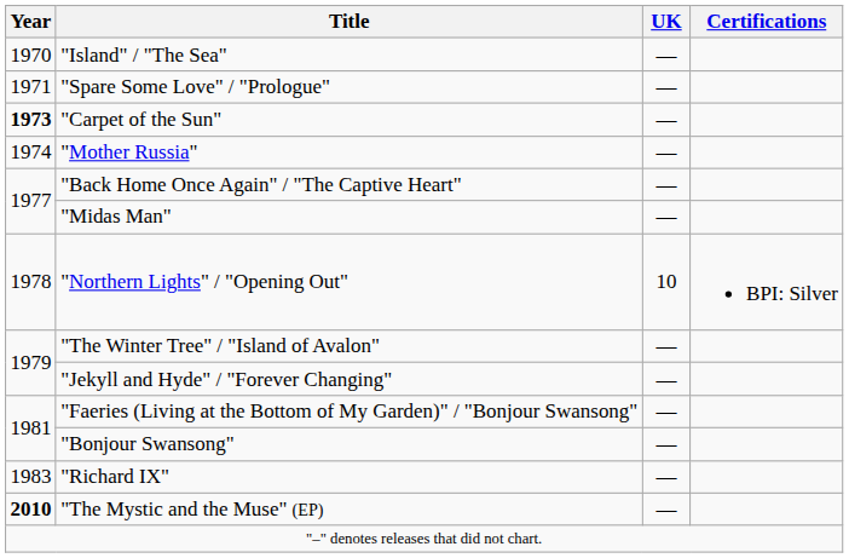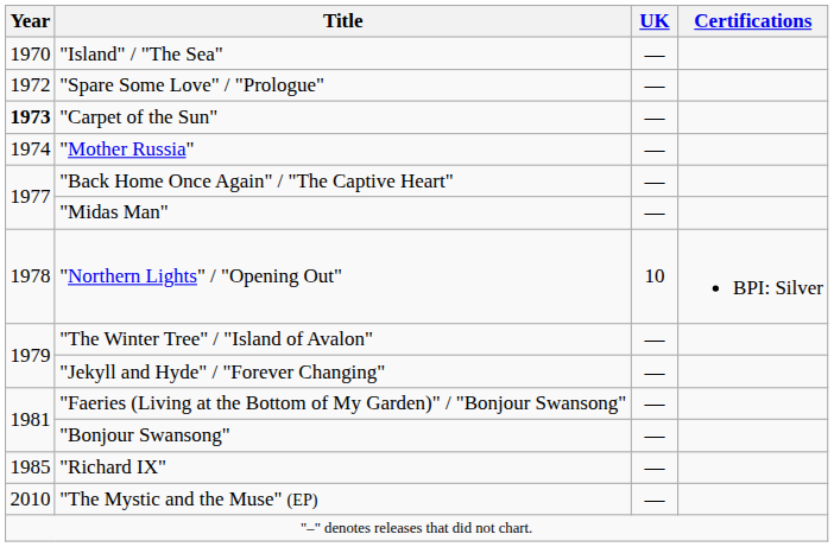 <table class="wikitable">
 <tr>
 <th>Year</th>
 <th>Title</th>
 <th style="width:30px;"><a href='#'>UK</a><br></th>
 <th><a href='#'>Certifications</a></th>
 </tr>
 <tr>
 <td rowspan="1">1970</td>
 <td>"Island" / "The Sea"</td>
 <td align=center>―</td>
 <td></td>
 </tr>
 <tr>
-<td rowspan="1">1971</td>
+<td rowspan="1">1972</td>
 <td>"Spare Some Love" / "Prologue"</td>
 <td align=center>―</td>
 <td></td>
 </tr>
 <tr>
 <td rowspan="1"><strong>1973</strong></td>
 <td>"Carpet of the Sun"</td>
 <td align=center>―</td>
 <td></td>
 </tr>
 <tr>
 <td rowspan="1">1974</td>
 <td>"<a href='#'>Mother Russia</a>"</td>
 <td align=center>―</td>
 <td></td>
 </tr>
 <tr>
 <td rowspan="2">1977</td>
 <td>"Back Home Once Again" / "The Captive Heart"</td>
 <td align=center>―</td>
 <td></td>
 </tr>
 <tr>
 <td>"Midas Man"</td>
 <td align=center>―</td>
 <td></td>
 </tr>
 <tr>
 <td rowspan="1">1978</td>
 <td>"<a href='#'>Northern Lights</a>" / "Opening Out"</td>
 <td align=center>10</td>
 <td><br><ul><li>BPI: Silver</li></ul></td>
 </tr>
 <tr>
 <td rowspan="2">1979</td>
 <td>"The Winter Tree" / "Island of Avalon"</td>
 <td align=center>―</td>
 <td></td>
 </tr>
 <tr>
 <td>"Jekyll and Hyde" / "Forever Changing"</td>
 <td align=center>―</td>
 <td></td>
 </tr>
 <tr>
 <td rowspan="2">1981</td>
 <td>"Faeries (Living at the Bottom of My Garden)" / "Bonjour Swansong"</td>
 <td align=center>―</td>
 <td></td>
 </tr>
 <tr>
 <td>"Bonjour Swansong"</td>
 <td align=center>―</td>
 <td></td>
 </tr>
 <tr>
-<td rowspan="1">1983</td>
+<td rowspan="1">1985</td>
 <td>"Richard IX"</td>
 <td align=center>―</td>
 <td></td>
 </tr>
 <tr>
-<td rowspan="1"><strong>2010</strong></td>
+<td rowspan="1">2010</td>
 <td>"The Mystic and the Muse" <small>(EP)</small></td>
 <td align=center>―</td>
 <td></td>
 </tr>
 <tr>
 <td colspan="7" style="text-align:center; font-size:9pt;">"–" denotes releases that did not chart.</td>
 </tr>
 </table>
